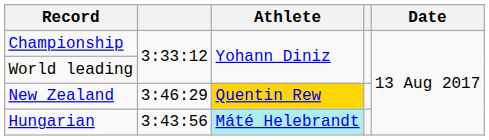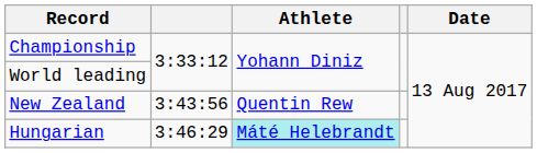 <table class="wikitable">
 <tr>
 <th>Record</th>
 <th></th>
 <th>Athlete</th>
 <th></th>
 <th>Date</th>
 </tr>
 <tr>
 <td><a href='#'>Championship</a></td>
 <td rowspan=2 align=right>3:33:12</td>
 <td rowspan=2><a href='#'>Yohann Diniz</a></td>
 <td rowspan=2></td>
 <td rowspan=4 align=right>13 Aug 2017</td>
 </tr>
 <tr>
 <td>World leading</td>
 </tr>
 <tr>
 <td><a href='#'>New Zealand</a></td>
-<td align=right>3:46:29</td>
-<td style="background: gold;"><a href='#'>Quentin Rew</a></td>
+<td align=right>3:43:56</td>
+<td><a href='#'>Quentin Rew</a></td>
 <td></td>
 </tr>
 <tr>
 <td><a href='#'>Hungarian</a></td>
-<td align=right>3:43:56</td>
+<td align=right>3:46:29</td>
 <td style="background: paleturquoise;"><a href='#'>Máté Helebrandt</a></td>
 <td></td>
 </tr>
 </table>
